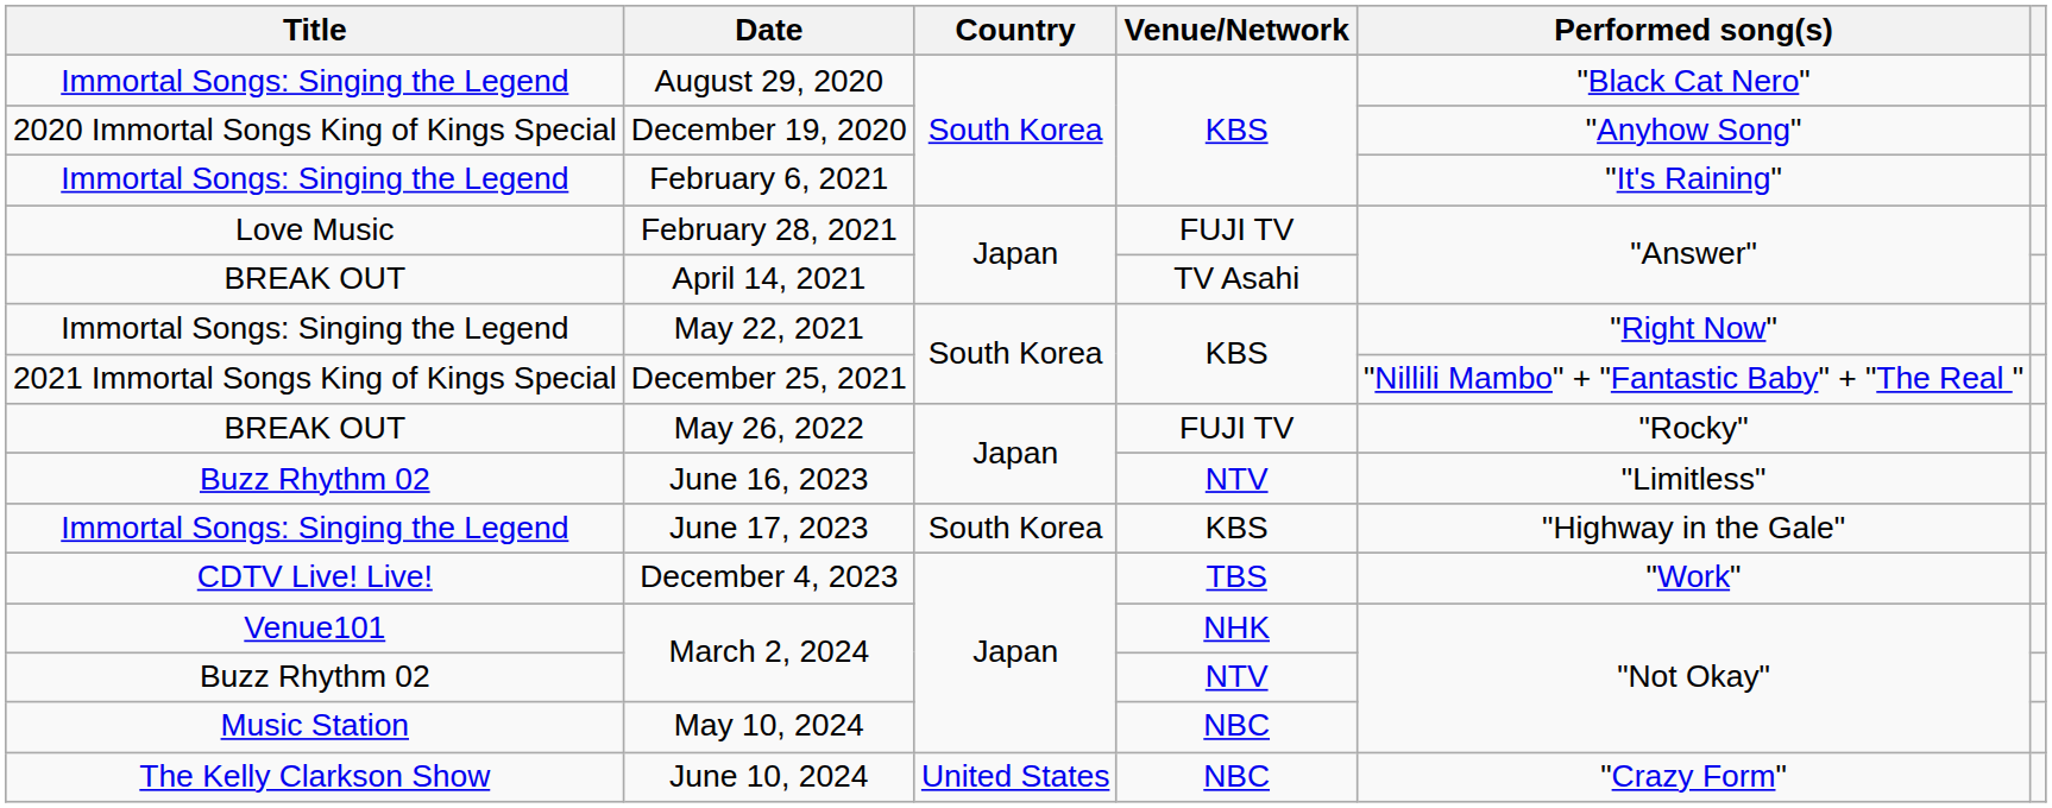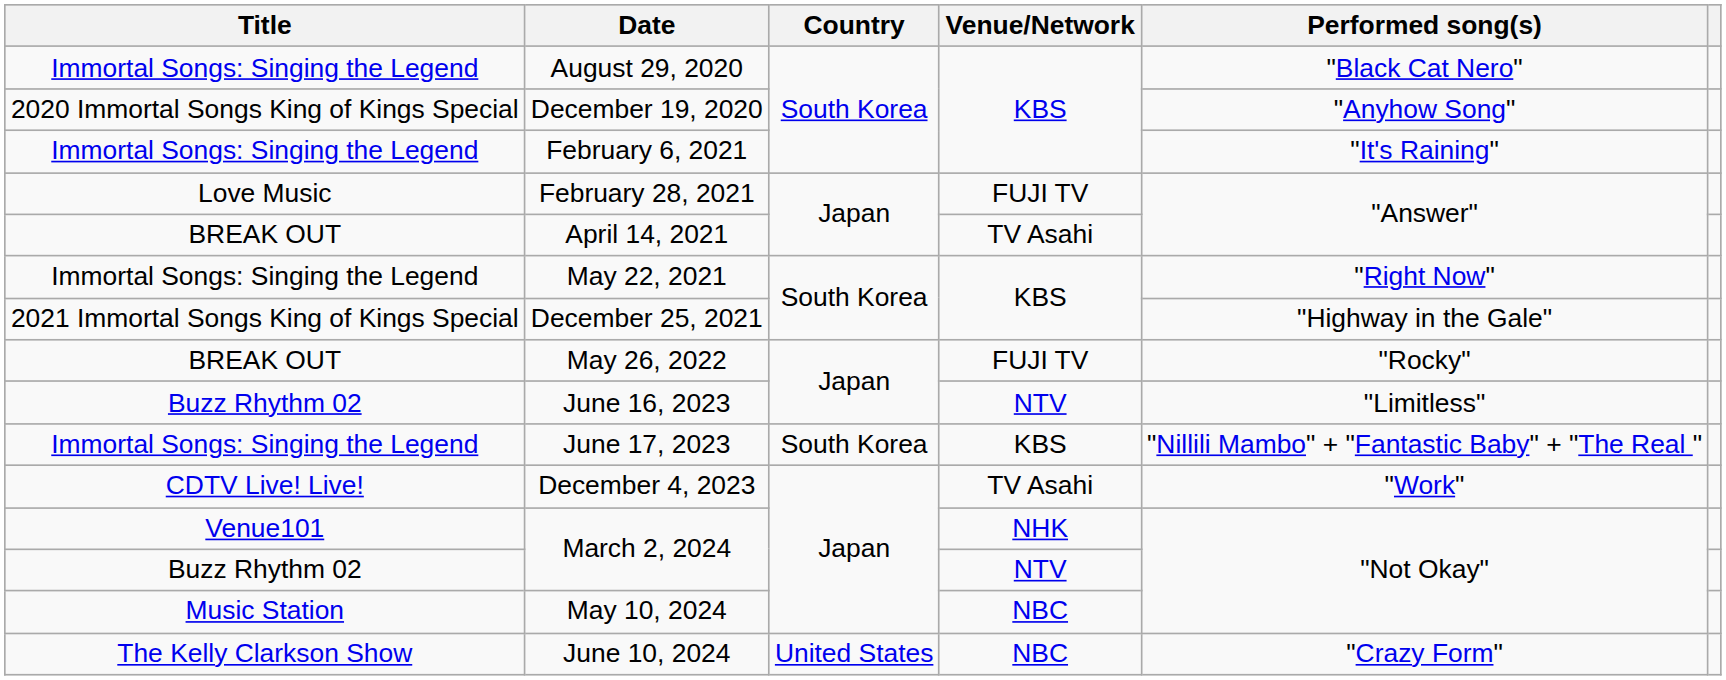 <table class="wikitable" style="text-align:center">
 <tr>
 <th>Title</th>
 <th>Date</th>
 <th>Country</th>
 <th>Venue/Network</th>
 <th>Performed song(s)</th>
 <th></th>
 </tr>
 <tr>
 <td><a href='#'>Immortal Songs: Singing the Legend</a></td>
 <td>August 29, 2020</td>
 <td rowspan="3"><a href='#'>South Korea</a></td>
 <td rowspan="3"><a href='#'>KBS</a></td>
 <td>"<a href='#'>Black Cat Nero</a>"</td>
 <td></td>
 </tr>
 <tr>
 <td>2020 Immortal Songs King of Kings Special</td>
 <td>December 19, 2020</td>
 <td>"<a href='#'>Anyhow Song</a>"</td>
 <td></td>
 </tr>
 <tr>
 <td><a href='#'>Immortal Songs: Singing the Legend</a></td>
 <td>February 6, 2021</td>
 <td>"<a href='#'>It's Raining</a>"</td>
 <td></td>
 </tr>
 <tr>
 <td>Love Music</td>
 <td>February 28, 2021</td>
 <td rowspan="2">Japan</td>
 <td>FUJI TV</td>
 <td rowspan="2">"Answer" </td>
 <td></td>
 </tr>
 <tr>
 <td>BREAK OUT</td>
 <td>April 14, 2021</td>
 <td>TV Asahi</td>
 <td></td>
 </tr>
 <tr>
 <td>Immortal Songs: Singing the Legend</td>
 <td>May 22, 2021</td>
 <td rowspan="2">South Korea</td>
 <td rowspan="2">KBS</td>
 <td>"<a href='#'>Right Now</a>"</td>
 <td></td>
 </tr>
 <tr>
 <td>2021 Immortal Songs King of Kings Special</td>
 <td>December 25, 2021</td>
-<td>"<a href='#'>Nillili Mambo</a>" + "<a href='#'>Fantastic Baby</a>" + "<a href='#'>The Real </a>"</td>
+<td>"Highway in the Gale"</td>
 <td></td>
 </tr>
 <tr>
 <td>BREAK OUT</td>
 <td>May 26, 2022</td>
 <td rowspan="2">Japan</td>
 <td>FUJI TV</td>
 <td>"Rocky" </td>
 <td></td>
 </tr>
 <tr>
 <td><a href='#'>Buzz Rhythm 02</a></td>
 <td>June 16, 2023</td>
 <td><a href='#'>NTV</a></td>
 <td>"Limitless"</td>
 <td></td>
 </tr>
 <tr>
 <td><a href='#'>Immortal Songs: Singing the Legend</a></td>
 <td>June 17, 2023</td>
 <td>South Korea</td>
 <td>KBS</td>
-<td>"Highway in the Gale"</td>
+<td>"<a href='#'>Nillili Mambo</a>" + "<a href='#'>Fantastic Baby</a>" + "<a href='#'>The Real </a>"</td>
 <td></td>
 </tr>
 <tr>
 <td><a href='#'>CDTV Live! Live!</a></td>
 <td>December 4, 2023</td>
 <td rowspan="4">Japan</td>
-<td><a href='#'>TBS</a></td>
+<td>TV Asahi</td>
 <td>"<a href='#'>Work</a>"</td>
 <td></td>
 </tr>
 <tr>
 <td><a href='#'>Venue101</a></td>
 <td rowspan="2">March 2, 2024</td>
 <td><a href='#'>NHK</a></td>
 <td rowspan="3">"Not Okay"</td>
 <td></td>
 </tr>
 <tr>
 <td>Buzz Rhythm 02</td>
 <td><a href='#'>NTV</a></td>
 <td></td>
 </tr>
 <tr>
 <td><a href='#'>Music Station</a></td>
 <td>May 10, 2024</td>
 <td><a href='#'>NBC</a></td>
 <td></td>
 </tr>
 <tr>
 <td><a href='#'>The Kelly Clarkson Show</a></td>
 <td>June 10, 2024</td>
 <td><a href='#'>United States</a></td>
 <td><a href='#'>NBC</a></td>
 <td>"<a href='#'>Crazy Form</a>"</td>
 <td></td>
 </tr>
 </table>
